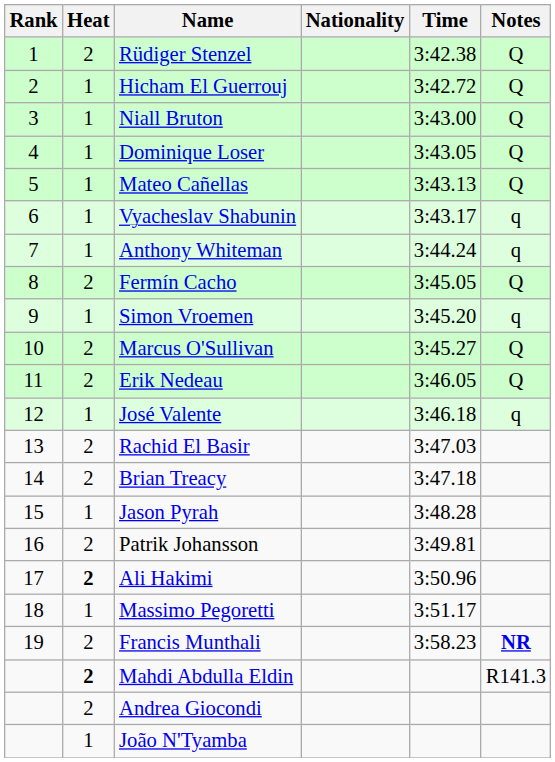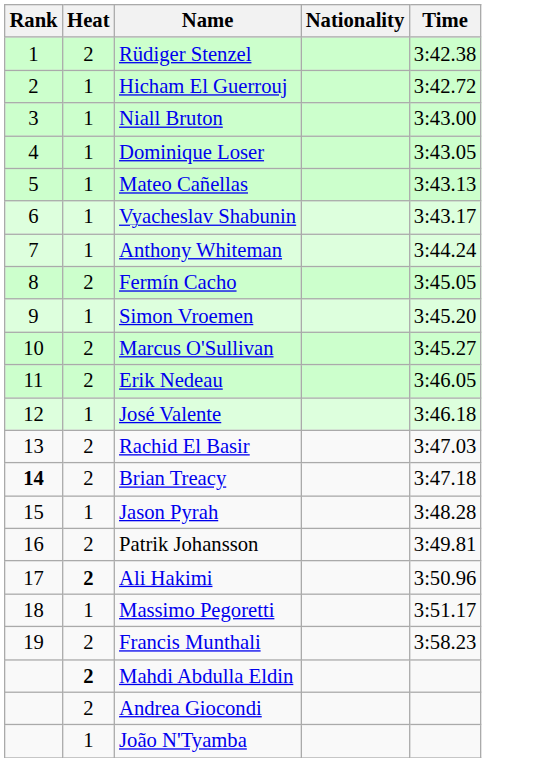 <table class="wikitable sortable" style="text-align:center">
 <tr>
 <th>Rank</th>
 <th>Heat</th>
 <th>Name</th>
 <th>Nationality</th>
 <th>Time</th>
-<th>Notes</th>
 </tr>
 <tr bgcolor=ccffcc>
 <td>1</td>
 <td>2</td>
 <td align="left"><a href='#'>Rüdiger Stenzel</a></td>
 <td align=left></td>
 <td>3:42.38</td>
-<td>Q</td>
 </tr>
 <tr bgcolor=ccffcc>
 <td>2</td>
 <td>1</td>
 <td align="left"><a href='#'>Hicham El Guerrouj</a></td>
 <td align=left></td>
 <td>3:42.72</td>
-<td>Q</td>
 </tr>
 <tr bgcolor=ccffcc>
 <td>3</td>
 <td>1</td>
 <td align="left"><a href='#'>Niall Bruton</a></td>
 <td align=left></td>
 <td>3:43.00</td>
-<td>Q</td>
 </tr>
 <tr bgcolor=ccffcc>
 <td>4</td>
 <td>1</td>
 <td align="left"><a href='#'>Dominique Loser</a></td>
 <td align=left></td>
 <td>3:43.05</td>
-<td>Q</td>
 </tr>
 <tr bgcolor=ccffcc>
 <td>5</td>
 <td>1</td>
 <td align="left"><a href='#'>Mateo Cañellas</a></td>
 <td align=left></td>
 <td>3:43.13</td>
-<td>Q</td>
 </tr>
 <tr bgcolor=ddffdd>
 <td>6</td>
 <td>1</td>
 <td align="left"><a href='#'>Vyacheslav Shabunin</a></td>
 <td align=left></td>
 <td>3:43.17</td>
-<td>q</td>
 </tr>
 <tr bgcolor=ddffdd>
 <td>7</td>
 <td>1</td>
 <td align="left"><a href='#'>Anthony Whiteman</a></td>
 <td align=left></td>
 <td>3:44.24</td>
-<td>q</td>
 </tr>
 <tr bgcolor=ccffcc>
 <td>8</td>
 <td>2</td>
 <td align="left"><a href='#'>Fermín Cacho</a></td>
 <td align=left></td>
 <td>3:45.05</td>
-<td>Q</td>
 </tr>
 <tr bgcolor=ddffdd>
 <td>9</td>
 <td>1</td>
 <td align="left"><a href='#'>Simon Vroemen</a></td>
 <td align=left></td>
 <td>3:45.20</td>
-<td>q</td>
 </tr>
 <tr bgcolor=ccffcc>
 <td>10</td>
 <td>2</td>
 <td align="left"><a href='#'>Marcus O'Sullivan</a></td>
 <td align=left></td>
 <td>3:45.27</td>
-<td>Q</td>
 </tr>
 <tr bgcolor=ccffcc>
 <td>11</td>
 <td>2</td>
 <td align="left"><a href='#'>Erik Nedeau</a></td>
 <td align=left></td>
 <td>3:46.05</td>
-<td>Q</td>
 </tr>
 <tr bgcolor=ddffdd>
 <td>12</td>
 <td>1</td>
 <td align="left"><a href='#'>José Valente</a></td>
 <td align=left></td>
 <td>3:46.18</td>
-<td>q</td>
 </tr>
 <tr>
 <td>13</td>
 <td>2</td>
 <td align="left"><a href='#'>Rachid El Basir</a></td>
 <td align=left></td>
 <td>3:47.03</td>
-<td></td>
 </tr>
 <tr>
-<td>14</td>
+<td><strong>14</strong></td>
 <td>2</td>
 <td align="left"><a href='#'>Brian Treacy</a></td>
 <td align=left></td>
 <td>3:47.18</td>
-<td></td>
 </tr>
 <tr>
 <td>15</td>
 <td>1</td>
 <td align="left"><a href='#'>Jason Pyrah</a></td>
 <td align=left></td>
 <td>3:48.28</td>
-<td></td>
 </tr>
 <tr>
 <td>16</td>
 <td>2</td>
 <td align="left">Patrik Johansson</td>
 <td align=left></td>
 <td>3:49.81</td>
-<td></td>
 </tr>
 <tr>
 <td>17</td>
 <td><strong>2</strong></td>
 <td align="left"><a href='#'>Ali Hakimi</a></td>
 <td align=left></td>
 <td>3:50.96</td>
-<td></td>
 </tr>
 <tr>
 <td>18</td>
 <td>1</td>
 <td align="left"><a href='#'>Massimo Pegoretti</a></td>
 <td align=left></td>
 <td>3:51.17</td>
-<td></td>
 </tr>
 <tr>
 <td>19</td>
 <td>2</td>
 <td align="left"><a href='#'>Francis Munthali</a></td>
 <td align=left></td>
 <td>3:58.23</td>
-<td><strong><a href='#'>NR</a></strong></td>
 </tr>
 <tr>
 <td></td>
 <td><strong>2</strong></td>
 <td align="left"><a href='#'>Mahdi Abdulla Eldin</a></td>
 <td align=left></td>
 <td></td>
-<td>R141.3</td>
 </tr>
 <tr>
 <td></td>
 <td>2</td>
 <td align="left"><a href='#'>Andrea Giocondi</a></td>
 <td align=left></td>
-<td></td>
 <td></td>
 </tr>
 <tr>
 <td></td>
 <td>1</td>
 <td align="left"><a href='#'>João N'Tyamba</a></td>
 <td align=left></td>
 <td></td>
-<td></td>
 </tr>
 </table>
